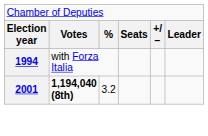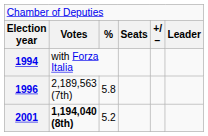 <table class=wikitable style="width:50%; border:1px #AAAAFF solid">
 <tr>
 <td colspan=6><a href='#'>Chamber of Deputies</a></td>
 </tr>
 <tr>
 <th width=13%>Election year</th>
 <th width=16%>Votes</th>
 <th width=6%>%</th>
 <th width=1%>Seats</th>
 <th width=8%>+/−</th>
 <th width=18%>Leader</th>
 </tr>
 <tr>
 <th><a href='#'>1994</a></th>
 <td colspan="2">with <a href='#'>Forza Italia</a></td>
 <td></td>
 <td></td>
 <td></td>
 </tr>
 <tr>
+<th><a href='#'>1996</a></th>
+<td>2,189,563 (7th)</td>
+<td>5.8</td>
+<td></td>
+<td></td>
+<td></td>
+</tr>
+<tr>
 <th><a href='#'>2001</a></th>
 <td><strong>1,194,040 (8th)</strong></td>
-<td>3.2</td>
+<td>5.2</td>
 <td></td>
 <td></td>
 <td></td>
 </tr>
 </table>
